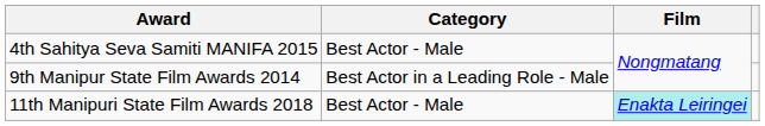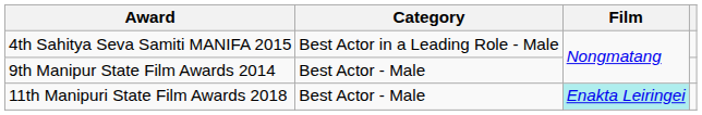 <table class="wikitable sortable">
 <tr>
 <th>Award</th>
 <th>Category</th>
 <th>Film</th>
 <th></th>
 </tr>
 <tr>
 <td>4th Sahitya Seva Samiti MANIFA 2015</td>
-<td>Best Actor - Male</td>
+<td>Best Actor in a Leading Role - Male</td>
 <td rowspan="2"><em><a href='#'>Nongmatang</a></em></td>
 <td></td>
 </tr>
 <tr>
 <td>9th Manipur State Film Awards 2014</td>
-<td>Best Actor in a Leading Role - Male</td>
+<td>Best Actor - Male</td>
 <td></td>
 </tr>
 <tr>
 <td>11th Manipuri State Film Awards 2018</td>
 <td>Best Actor - Male</td>
 <td style="background: paleturquoise;"><em><a href='#'>Enakta Leiringei</a></em></td>
 <td></td>
 </tr>
 </table>
